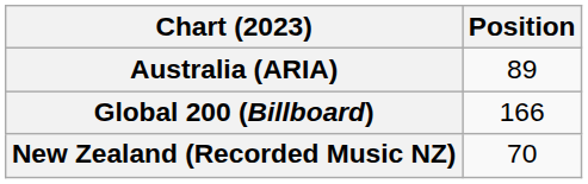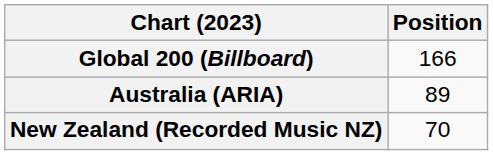 <table class="wikitable sortable plainrowheaders" style="text-align:center">
 <tr>
 <th scope="col">Chart (2023)</th>
 <th scope="col">Position</th>
 </tr>
 <tr>
+<th scope="row">Global 200 (<em>Billboard</em>)</th>
+<td>166</td>
+</tr>
+<tr>
 <th scope="row">Australia (ARIA)</th>
 <td>89</td>
-</tr>
-<tr>
-<th scope="row">Global 200 (<em>Billboard</em>)</th>
-<td>166</td>
 </tr>
 <tr>
 <th scope="row">New Zealand (Recorded Music NZ)</th>
 <td>70</td>
 </tr>
 </table>
